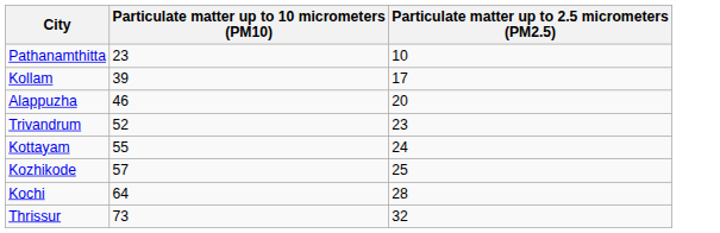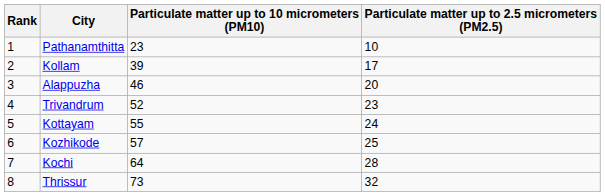 <table class="wikitable sortable">
 <tr>
+<th>Rank</th>
 <th>City</th>
 <th>Particulate matter up to 10 micrometers<br> (PM10)</th>
 <th>Particulate matter up to 2.5 micrometers<br> (PM2.5)</th>
 </tr>
 <tr>
+<td>1</td>
 <td><a href='#'>Pathanamthitta</a></td>
 <td>23</td>
 <td>10</td>
 </tr>
 <tr>
+<td>2</td>
 <td><a href='#'>Kollam</a></td>
 <td>39</td>
 <td>17</td>
 </tr>
 <tr>
+<td>3</td>
 <td><a href='#'>Alappuzha</a></td>
 <td>46</td>
 <td>20</td>
 </tr>
 <tr>
+<td>4</td>
 <td><a href='#'>Trivandrum</a></td>
 <td>52</td>
 <td>23</td>
 </tr>
 <tr>
+<td>5</td>
 <td><a href='#'>Kottayam</a></td>
 <td>55</td>
 <td>24</td>
 </tr>
 <tr>
+<td>6</td>
 <td><a href='#'>Kozhikode</a></td>
 <td>57</td>
 <td>25</td>
 </tr>
 <tr>
+<td>7</td>
 <td><a href='#'>Kochi</a></td>
 <td>64</td>
 <td>28</td>
 </tr>
 <tr>
+<td>8</td>
 <td><a href='#'>Thrissur</a></td>
 <td>73</td>
 <td>32</td>
 </tr>
 </table>
